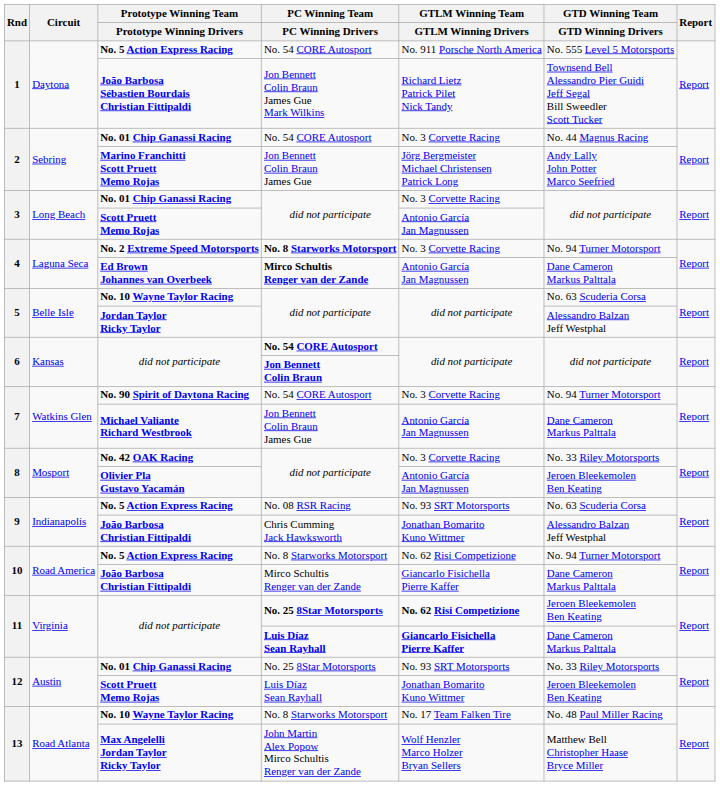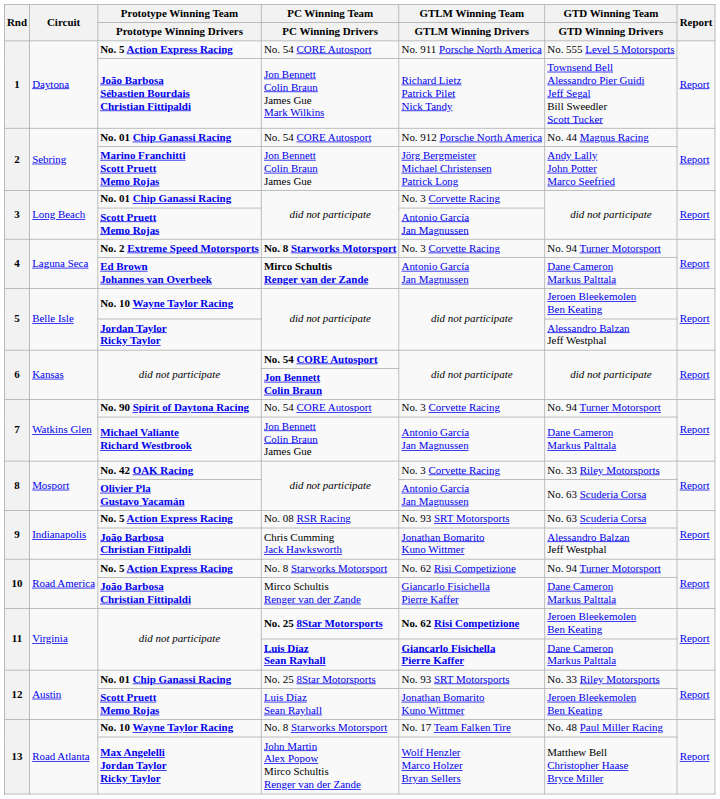 <table class="wikitable" style="font-size: 90%;">
 <tr>
 <th rowspan=2>Rnd</th>
 <th rowspan=2>Circuit</th>
 <th>Prototype Winning Team</th>
 <th>PC Winning Team</th>
 <th>GTLM Winning Team</th>
 <th>GTD Winning Team</th>
 <th rowspan=2>Report</th>
 </tr>
 <tr>
 <th>Prototype Winning Drivers</th>
 <th>PC Winning Drivers</th>
 <th>GTLM Winning Drivers</th>
 <th>GTD Winning Drivers</th>
 </tr>
 <tr>
 <th rowspan=2>1</th>
 <td rowspan=2><a href='#'>Daytona</a></td>
 <td><strong> No. 5 <a href='#'>Action Express Racing</a></strong></td>
 <td> No. 54 <a href='#'>CORE Autosport</a></td>
 <td> No. 911 <a href='#'>Porsche North America</a></td>
 <td> No. 555 <a href='#'>Level 5 Motorsports</a></td>
 <td rowspan="2"><a href='#'>Report</a></td>
 </tr>
 <tr>
 <td><strong> <a href='#'>João Barbosa</a><br> <a href='#'>Sébastien Bourdais</a><br> <a href='#'>Christian Fittipaldi</a></strong></td>
 <td> <a href='#'>Jon Bennett</a><br> <a href='#'>Colin Braun</a><br> James Gue<br> <a href='#'>Mark Wilkins</a></td>
 <td> <a href='#'>Richard Lietz</a><br> <a href='#'>Patrick Pilet</a><br> <a href='#'>Nick Tandy</a></td>
 <td> <a href='#'>Townsend Bell</a><br> <a href='#'>Alessandro Pier Guidi</a><br> <a href='#'>Jeff Segal</a><br> Bill Sweedler<br> <a href='#'>Scott Tucker</a></td>
 </tr>
 <tr>
 <th rowspan=2>2</th>
 <td rowspan=2><a href='#'>Sebring</a></td>
 <td><strong> No. 01 <a href='#'>Chip Ganassi Racing</a></strong></td>
 <td> No. 54 <a href='#'>CORE Autosport</a></td>
-<td> No. 3 <a href='#'>Corvette Racing</a></td>
+<td> No. 912 <a href='#'>Porsche North America</a></td>
 <td> No. 44 <a href='#'>Magnus Racing</a></td>
 <td rowspan="2"><a href='#'>Report</a></td>
 </tr>
 <tr>
 <td><strong> <a href='#'>Marino Franchitti</a><br> <a href='#'>Scott Pruett</a><br> <a href='#'>Memo Rojas</a></strong></td>
 <td> <a href='#'>Jon Bennett</a><br> <a href='#'>Colin Braun</a><br> James Gue</td>
 <td> <a href='#'>Jörg Bergmeister</a><br> <a href='#'>Michael Christensen</a><br> <a href='#'>Patrick Long</a></td>
 <td> <a href='#'>Andy Lally</a><br> <a href='#'>John Potter</a><br> <a href='#'>Marco Seefried</a></td>
 </tr>
 <tr>
 <th rowspan=2>3</th>
 <td rowspan=2><a href='#'>Long Beach</a></td>
 <td><strong> No. 01 <a href='#'>Chip Ganassi Racing</a></strong></td>
 <td rowspan=2 align=center><em>did not participate</em></td>
 <td> No. 3 <a href='#'>Corvette Racing</a></td>
 <td rowspan=2 align=center><em>did not participate</em></td>
 <td rowspan="2"><a href='#'>Report</a></td>
 </tr>
 <tr>
 <td><strong> <a href='#'>Scott Pruett</a><br> <a href='#'>Memo Rojas</a></strong></td>
 <td> <a href='#'>Antonio García</a><br> <a href='#'>Jan Magnussen</a></td>
 </tr>
 <tr>
 <th rowspan=2>4</th>
 <td rowspan=2><a href='#'>Laguna Seca</a></td>
 <td><strong> No. 2 <a href='#'>Extreme Speed Motorsports</a></strong></td>
 <td><strong> No. 8 <a href='#'>Starworks Motorsport</a></strong></td>
 <td> No. 3 <a href='#'>Corvette Racing</a></td>
 <td> No. 94 <a href='#'>Turner Motorsport</a></td>
 <td rowspan="2"><a href='#'>Report</a></td>
 </tr>
 <tr>
 <td><strong> <a href='#'>Ed Brown</a><br> <a href='#'>Johannes van Overbeek</a></strong></td>
 <td><strong> Mirco Schultis<br> <a href='#'>Renger van der Zande</a></strong></td>
 <td> <a href='#'>Antonio García</a><br> <a href='#'>Jan Magnussen</a></td>
 <td> <a href='#'>Dane Cameron</a><br> <a href='#'>Markus Palttala</a></td>
 </tr>
 <tr>
 <th rowspan=2>5</th>
 <td rowspan=2><a href='#'>Belle Isle</a></td>
 <td><strong> No. 10 <a href='#'>Wayne Taylor Racing</a></strong></td>
 <td rowspan=2 align=center><em>did not participate</em></td>
 <td rowspan=2 align=center><em>did not participate</em></td>
-<td> No. 63 <a href='#'>Scuderia Corsa</a></td>
+<td> <a href='#'>Jeroen Bleekemolen</a><br> <a href='#'>Ben Keating</a></td>
 <td rowspan="2"><a href='#'>Report</a></td>
 </tr>
 <tr>
 <td><strong> <a href='#'>Jordan Taylor</a><br> <a href='#'>Ricky Taylor</a></strong></td>
 <td> <a href='#'>Alessandro Balzan</a><br> Jeff Westphal</td>
 </tr>
 <tr>
 <th rowspan=2>6</th>
 <td rowspan=2><a href='#'>Kansas</a></td>
 <td rowspan=2 align=center><em>did not participate</em></td>
 <td><strong> No. 54 <a href='#'>CORE Autosport</a></strong></td>
 <td rowspan=2 align=center><em>did not participate</em></td>
 <td rowspan=2 align=center><em>did not participate</em></td>
 <td rowspan=2><a href='#'>Report</a></td>
 </tr>
 <tr>
 <td><strong> <a href='#'>Jon Bennett</a><br> <a href='#'>Colin Braun</a></strong></td>
 </tr>
 <tr>
 <th rowspan=2>7</th>
 <td rowspan=2><a href='#'>Watkins Glen</a></td>
 <td><strong> No. 90 <a href='#'>Spirit of Daytona Racing</a></strong></td>
 <td> No. 54 <a href='#'>CORE Autosport</a></td>
 <td> No. 3 <a href='#'>Corvette Racing</a></td>
 <td> No. 94 <a href='#'>Turner Motorsport</a></td>
 <td rowspan="2"><a href='#'>Report</a></td>
 </tr>
 <tr>
 <td><strong> <a href='#'>Michael Valiante</a><br> <a href='#'>Richard Westbrook</a></strong></td>
 <td> <a href='#'>Jon Bennett</a><br> <a href='#'>Colin Braun</a><br> James Gue</td>
 <td> <a href='#'>Antonio García</a><br> <a href='#'>Jan Magnussen</a></td>
 <td> <a href='#'>Dane Cameron</a><br> <a href='#'>Markus Palttala</a></td>
 </tr>
 <tr>
 <th rowspan=2>8</th>
 <td rowspan=2><a href='#'>Mosport</a></td>
 <td><strong> No. 42 <a href='#'>OAK Racing</a></strong></td>
 <td rowspan=2 align=center><em>did not participate</em></td>
 <td> No. 3 <a href='#'>Corvette Racing</a></td>
 <td> No. 33 <a href='#'>Riley Motorsports</a></td>
 <td rowspan="2"><a href='#'>Report</a></td>
 </tr>
 <tr>
 <td><strong> <a href='#'>Olivier Pla</a><br> <a href='#'>Gustavo Yacamán</a></strong></td>
 <td> <a href='#'>Antonio García</a><br> <a href='#'>Jan Magnussen</a></td>
-<td> <a href='#'>Jeroen Bleekemolen</a><br> <a href='#'>Ben Keating</a></td>
+<td> No. 63 <a href='#'>Scuderia Corsa</a></td>
 </tr>
 <tr>
 <th rowspan=2>9</th>
 <td rowspan=2><a href='#'>Indianapolis</a></td>
 <td><strong> No. 5 <a href='#'>Action Express Racing</a></strong></td>
 <td> No. 08 <a href='#'>RSR Racing</a></td>
 <td> No. 93 <a href='#'>SRT Motorsports</a></td>
 <td> No. 63 <a href='#'>Scuderia Corsa</a></td>
 <td rowspan="2"><a href='#'>Report</a></td>
 </tr>
 <tr>
 <td><strong> <a href='#'>João Barbosa</a><br> <a href='#'>Christian Fittipaldi</a></strong></td>
 <td> Chris Cumming<br> <a href='#'>Jack Hawksworth</a></td>
 <td> <a href='#'>Jonathan Bomarito</a><br> <a href='#'>Kuno Wittmer</a></td>
 <td> <a href='#'>Alessandro Balzan</a><br> Jeff Westphal</td>
 </tr>
 <tr>
 <th rowspan=2>10</th>
 <td rowspan=2><a href='#'>Road America</a></td>
 <td><strong> No. 5 <a href='#'>Action Express Racing</a></strong></td>
 <td> No. 8 <a href='#'>Starworks Motorsport</a></td>
 <td> No. 62 <a href='#'>Risi Competizione</a></td>
 <td> No. 94 <a href='#'>Turner Motorsport</a></td>
 <td rowspan="2"><a href='#'>Report</a></td>
 </tr>
 <tr>
 <td><strong> <a href='#'>João Barbosa</a><br> <a href='#'>Christian Fittipaldi</a></strong></td>
 <td> Mirco Schultis<br> <a href='#'>Renger van der Zande</a></td>
 <td> <a href='#'>Giancarlo Fisichella</a><br> <a href='#'>Pierre Kaffer</a></td>
 <td> <a href='#'>Dane Cameron</a><br> <a href='#'>Markus Palttala</a></td>
 </tr>
 <tr>
 <th rowspan=2>11</th>
 <td rowspan=2><a href='#'>Virginia</a></td>
 <td rowspan=2 align=center><em>did not participate</em></td>
 <td><strong> No. 25 <a href='#'>8Star Motorsports</a></strong></td>
 <td><strong> No. 62 <a href='#'>Risi Competizione</a></strong></td>
 <td> <a href='#'>Jeroen Bleekemolen</a><br> <a href='#'>Ben Keating</a></td>
 <td rowspan=2><a href='#'>Report</a></td>
 </tr>
 <tr>
 <td><strong> <a href='#'>Luis Díaz</a><br> <a href='#'>Sean Rayhall</a></strong></td>
 <td><strong> <a href='#'>Giancarlo Fisichella</a><br> <a href='#'>Pierre Kaffer</a></strong></td>
 <td> <a href='#'>Dane Cameron</a><br> <a href='#'>Markus Palttala</a></td>
 </tr>
 <tr>
 <th rowspan=2>12</th>
 <td rowspan=2><a href='#'>Austin</a></td>
 <td><strong> No. 01 <a href='#'>Chip Ganassi Racing</a></strong></td>
 <td> No. 25 <a href='#'>8Star Motorsports</a></td>
 <td> No. 93 <a href='#'>SRT Motorsports</a></td>
 <td> No. 33 <a href='#'>Riley Motorsports</a></td>
 <td rowspan="2"><a href='#'>Report</a></td>
 </tr>
 <tr>
 <td><strong> <a href='#'>Scott Pruett</a><br> <a href='#'>Memo Rojas</a></strong></td>
 <td> <a href='#'>Luis Díaz</a><br> <a href='#'>Sean Rayhall</a></td>
 <td> <a href='#'>Jonathan Bomarito</a><br> <a href='#'>Kuno Wittmer</a></td>
 <td> <a href='#'>Jeroen Bleekemolen</a><br> <a href='#'>Ben Keating</a></td>
 </tr>
 <tr>
 <th rowspan=2>13</th>
 <td rowspan=2><a href='#'>Road Atlanta</a></td>
 <td><strong> No. 10 <a href='#'>Wayne Taylor Racing</a></strong></td>
 <td> No. 8 <a href='#'>Starworks Motorsport</a></td>
 <td> No. 17 <a href='#'>Team Falken Tire</a></td>
 <td> No. 48 <a href='#'>Paul Miller Racing</a></td>
 <td rowspan="2"><a href='#'>Report</a></td>
 </tr>
 <tr>
 <td><strong> <a href='#'>Max Angelelli</a><br> <a href='#'>Jordan Taylor</a><br> <a href='#'>Ricky Taylor</a></strong></td>
 <td> <a href='#'>John Martin</a><br> <a href='#'>Alex Popow</a><br> Mirco Schultis<br> <a href='#'>Renger van der Zande</a></td>
 <td> <a href='#'>Wolf Henzler</a><br> <a href='#'>Marco Holzer</a><br> <a href='#'>Bryan Sellers</a></td>
 <td> Matthew Bell<br> <a href='#'>Christopher Haase</a><br> <a href='#'>Bryce Miller</a></td>
 </tr>
 </table>
